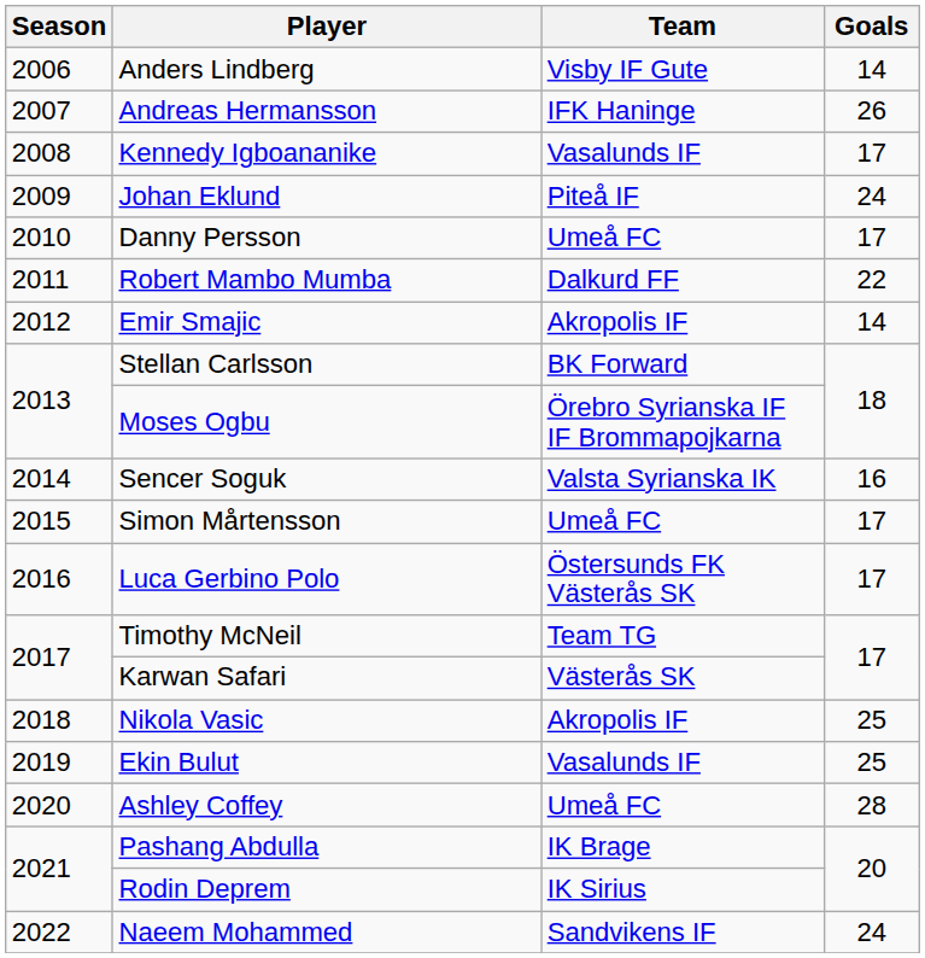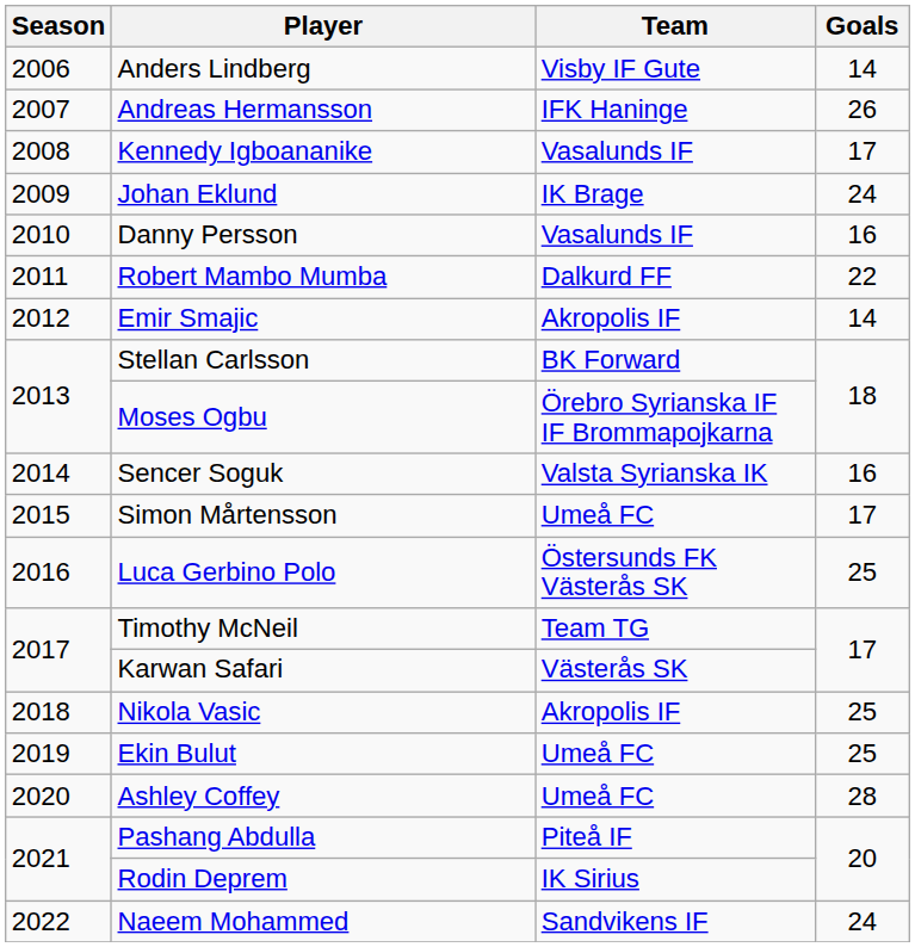 <table class="wikitable" style="width:550px;">
 <tr>
 <th>Season</th>
 <th>Player</th>
 <th>Team</th>
 <th>Goals</th>
 </tr>
 <tr>
 <td style="width:50px;">2006</td>
 <td style="width:250px;"> Anders Lindberg</td>
 <td><a href='#'>Visby IF Gute</a></td>
 <td align=center style="width:50px;">14</td>
 </tr>
 <tr>
 <td>2007</td>
 <td> <a href='#'>Andreas Hermansson</a></td>
 <td><a href='#'>IFK Haninge</a></td>
 <td align=center>26</td>
 </tr>
 <tr>
 <td style="width:50px;">2008</td>
 <td style="width:250px;"> <a href='#'>Kennedy Igboananike</a></td>
 <td><a href='#'>Vasalunds IF</a></td>
 <td align=center style="width:50px;">17</td>
 </tr>
 <tr>
 <td>2009</td>
 <td> <a href='#'>Johan Eklund</a></td>
-<td><a href='#'>Piteå IF</a></td>
+<td><a href='#'>IK Brage</a></td>
 <td align=center>24</td>
 </tr>
 <tr>
 <td>2010</td>
 <td> Danny Persson</td>
-<td><a href='#'>Umeå FC</a></td>
-<td align=center>17</td>
+<td><a href='#'>Vasalunds IF</a></td>
+<td align=center>16</td>
 </tr>
 <tr>
 <td>2011</td>
 <td> <a href='#'>Robert Mambo Mumba</a></td>
 <td><a href='#'>Dalkurd FF</a></td>
 <td align=center>22</td>
 </tr>
 <tr>
 <td>2012</td>
 <td> <a href='#'>Emir Smajic</a></td>
 <td><a href='#'>Akropolis IF</a></td>
 <td align=center>14</td>
 </tr>
 <tr>
 <td rowspan="2">2013</td>
 <td> Stellan Carlsson</td>
 <td><a href='#'>BK Forward</a></td>
 <td align=center rowspan="2">18</td>
 </tr>
 <tr>
 <td> <a href='#'>Moses Ogbu</a></td>
 <td><a href='#'>Örebro Syrianska IF</a><br><a href='#'>IF Brommapojkarna</a></td>
 </tr>
 <tr>
 <td>2014</td>
 <td> Sencer Soguk</td>
 <td><a href='#'>Valsta Syrianska IK</a></td>
 <td align=center>16</td>
 </tr>
 <tr>
 <td>2015</td>
 <td> Simon Mårtensson</td>
 <td><a href='#'>Umeå FC</a></td>
 <td align=center>17</td>
 </tr>
 <tr>
 <td>2016</td>
 <td> <a href='#'>Luca Gerbino Polo</a></td>
 <td><a href='#'>Östersunds FK</a><br><a href='#'>Västerås SK</a></td>
-<td align=center>17</td>
+<td align=center>25</td>
 </tr>
 <tr>
 <td rowspan="2">2017</td>
 <td> Timothy McNeil</td>
 <td><a href='#'>Team TG</a></td>
 <td align=center rowspan="2">17</td>
 </tr>
 <tr>
 <td> Karwan Safari</td>
 <td><a href='#'>Västerås SK</a></td>
 </tr>
 <tr>
 <td>2018</td>
 <td> <a href='#'>Nikola Vasic</a></td>
 <td><a href='#'>Akropolis IF</a></td>
 <td align=center>25</td>
 </tr>
 <tr>
 <td>2019</td>
 <td> <a href='#'>Ekin Bulut</a></td>
-<td><a href='#'>Vasalunds IF</a></td>
+<td><a href='#'>Umeå FC</a></td>
 <td align=center>25</td>
 </tr>
 <tr>
 <td>2020</td>
 <td> <a href='#'>Ashley Coffey</a></td>
 <td><a href='#'>Umeå FC</a></td>
 <td align=center>28</td>
 </tr>
 <tr>
 <td rowspan="2">2021</td>
 <td> <a href='#'>Pashang Abdulla</a></td>
-<td><a href='#'>IK Brage</a></td>
+<td><a href='#'>Piteå IF</a></td>
 <td align=center rowspan="2">20</td>
 </tr>
 <tr>
 <td> <a href='#'>Rodin Deprem</a></td>
 <td><a href='#'>IK Sirius</a></td>
 </tr>
 <tr>
 <td>2022</td>
 <td> <a href='#'>Naeem Mohammed</a></td>
 <td><a href='#'>Sandvikens IF</a></td>
 <td align=center>24</td>
 </tr>
 </table>
